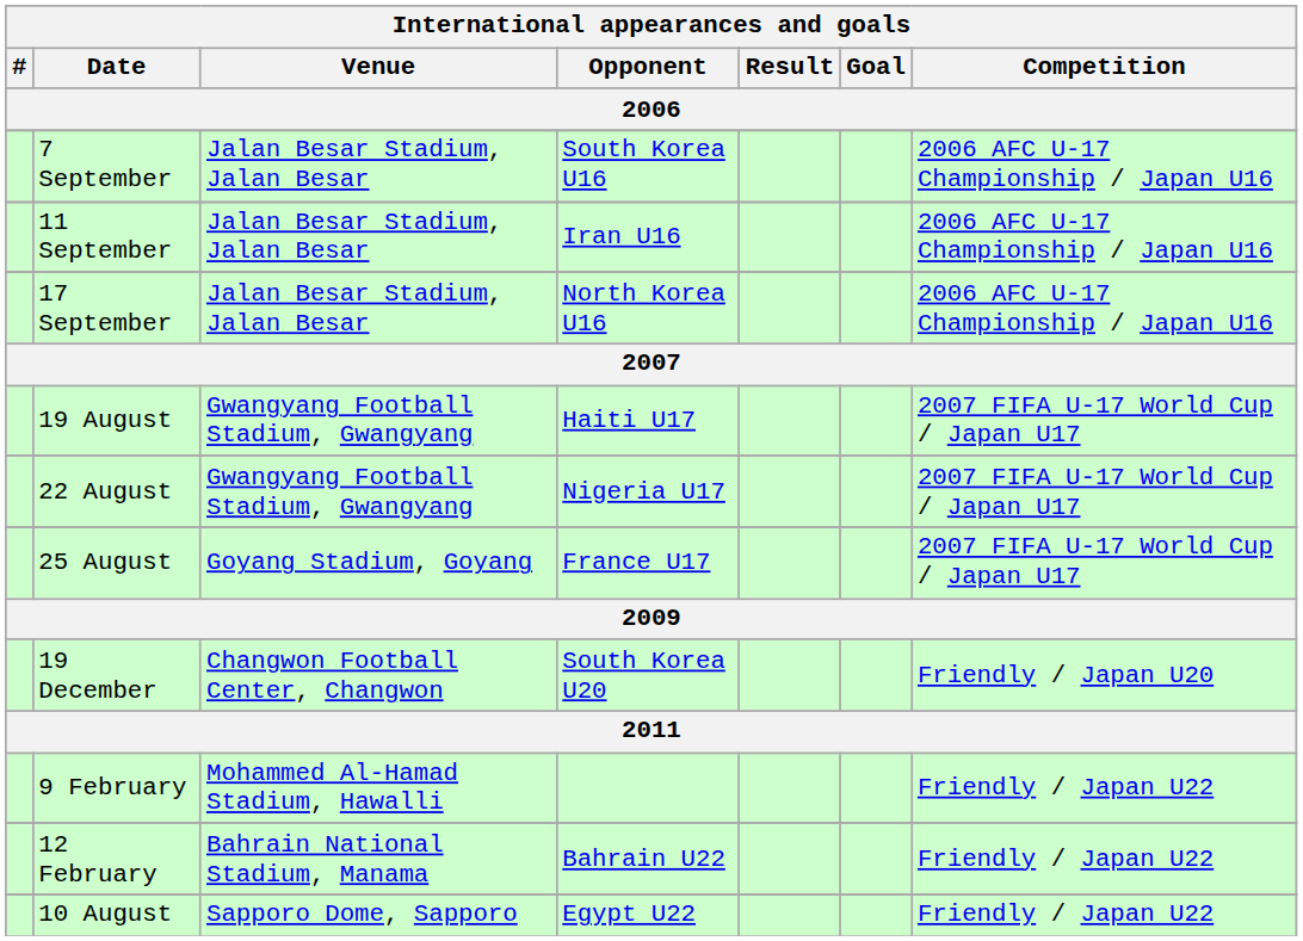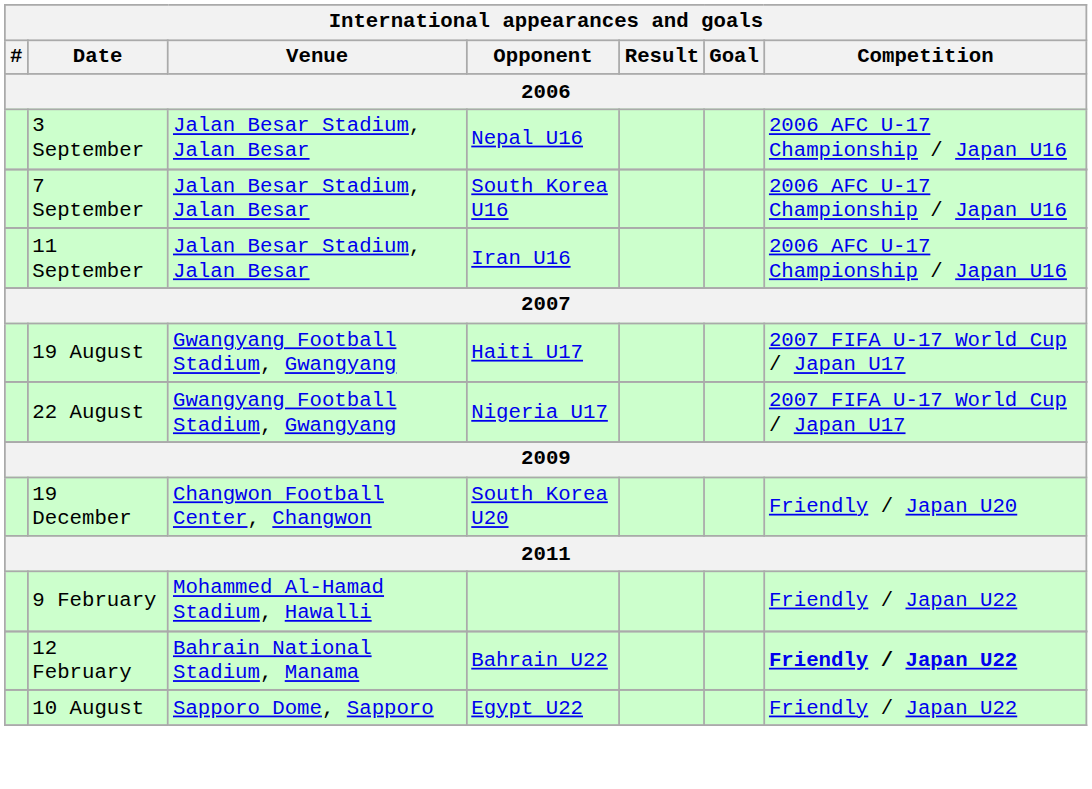 <table class="wikitable collapsible collapsed" style="font-size:90%">
 <tr>
 <th colspan="7"><strong>International appearances and goals</strong></th>
 </tr>
 <tr>
 <th>#</th>
 <th>Date</th>
 <th>Venue</th>
 <th>Opponent</th>
 <th>Result</th>
 <th>Goal</th>
 <th>Competition</th>
 </tr>
 <tr>
 <th colspan="7"><strong>2006</strong></th>
+</tr>
+<tr style="background:#cfc;">
+<td></td>
+<td>3 September</td>
+<td><a href='#'>Jalan Besar Stadium</a>, <a href='#'>Jalan Besar</a></td>
+<td> <a href='#'>Nepal U16</a></td>
+<td></td>
+<td></td>
+<td><a href='#'>2006 AFC U-17 Championship</a> / <a href='#'>Japan U16</a></td>
 </tr>
 <tr>
 </tr>
 <tr style="background:#cfc;">
 <td></td>
 <td>7 September</td>
 <td><a href='#'>Jalan Besar Stadium</a>, <a href='#'>Jalan Besar</a></td>
 <td> <a href='#'>South Korea U16</a></td>
 <td></td>
 <td></td>
 <td><a href='#'>2006 AFC U-17 Championship</a> / <a href='#'>Japan U16</a></td>
 </tr>
 <tr>
 </tr>
 <tr style="background:#cfc;">
 <td></td>
 <td>11 September</td>
 <td><a href='#'>Jalan Besar Stadium</a>, <a href='#'>Jalan Besar</a></td>
 <td> <a href='#'>Iran U16</a></td>
 <td></td>
 <td></td>
 <td><a href='#'>2006 AFC U-17 Championship</a> / <a href='#'>Japan U16</a></td>
 </tr>
 <tr>
 </tr>
-<tr style="background:#cfc;">
-<td></td>
-<td>17 September</td>
-<td><a href='#'>Jalan Besar Stadium</a>, <a href='#'>Jalan Besar</a></td>
-<td> <a href='#'>North Korea U16</a></td>
-<td></td>
-<td></td>
-<td><a href='#'>2006 AFC U-17 Championship</a> / <a href='#'>Japan U16</a></td>
-</tr>
 <tr>
 <th colspan="7"><strong>2007</strong></th>
 </tr>
 <tr style="background:#cfc;">
 <td></td>
 <td>19 August</td>
 <td><a href='#'>Gwangyang Football Stadium</a>, <a href='#'>Gwangyang</a></td>
 <td> <a href='#'>Haiti U17</a></td>
 <td></td>
 <td></td>
 <td><a href='#'>2007 FIFA U-17 World Cup</a> / <a href='#'>Japan U17</a></td>
 </tr>
 <tr>
 </tr>
 <tr style="background:#cfc;">
 <td></td>
 <td>22 August</td>
 <td><a href='#'>Gwangyang Football Stadium</a>, <a href='#'>Gwangyang</a></td>
 <td> <a href='#'>Nigeria U17</a></td>
 <td></td>
 <td></td>
 <td><a href='#'>2007 FIFA U-17 World Cup</a> / <a href='#'>Japan U17</a></td>
 </tr>
 <tr>
-</tr>
-<tr style="background:#cfc;">
-<td></td>
-<td>25 August</td>
-<td><a href='#'>Goyang Stadium</a>, <a href='#'>Goyang</a></td>
-<td> <a href='#'>France U17</a></td>
-<td></td>
-<td></td>
-<td><a href='#'>2007 FIFA U-17 World Cup</a> / <a href='#'>Japan U17</a></td>
 </tr>
 <tr>
 <th colspan="7"><strong>2009</strong></th>
 </tr>
 <tr style="background:#cfc;">
 <td></td>
 <td>19 December</td>
 <td><a href='#'>Changwon Football Center</a>, <a href='#'>Changwon</a></td>
 <td> <a href='#'>South Korea U20</a></td>
 <td></td>
 <td></td>
 <td><a href='#'>Friendly</a> / <a href='#'>Japan U20</a></td>
 </tr>
 <tr>
 <th colspan="7"><strong>2011</strong></th>
 </tr>
 <tr style="background:#cfc;">
 <td></td>
 <td>9 February</td>
 <td><a href='#'>Mohammed Al-Hamad Stadium</a>, <a href='#'>Hawalli</a></td>
 <td></td>
 <td></td>
 <td></td>
 <td><a href='#'>Friendly</a> / <a href='#'>Japan U22</a></td>
 </tr>
 <tr>
 </tr>
 <tr style="background:#cfc;">
 <td></td>
 <td>12 February</td>
 <td><a href='#'>Bahrain National Stadium</a>, <a href='#'>Manama</a></td>
 <td> <a href='#'>Bahrain U22</a></td>
 <td></td>
 <td></td>
-<td><a href='#'>Friendly</a> / <a href='#'>Japan U22</a></td>
+<td><strong><a href='#'>Friendly</a> / <a href='#'>Japan U22</a></strong></td>
 </tr>
 <tr>
 </tr>
 <tr style="background:#cfc;">
 <td></td>
 <td>10 August</td>
 <td><a href='#'>Sapporo Dome</a>, <a href='#'>Sapporo</a></td>
 <td> <a href='#'>Egypt U22</a></td>
 <td></td>
 <td></td>
 <td><a href='#'>Friendly</a> / <a href='#'>Japan U22</a></td>
 </tr>
 <tr>
 </tr>
 </table>
